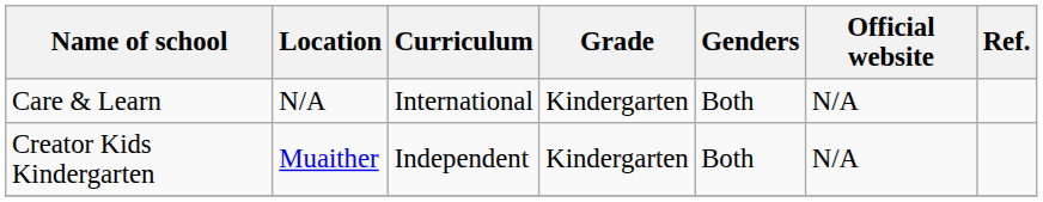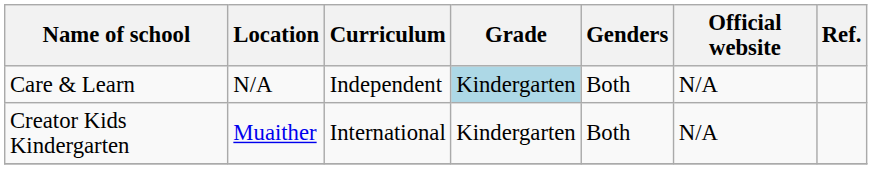 <table class="wikitable">
 <tr>
 <th>Name of school</th>
 <th>Location</th>
 <th>Curriculum</th>
 <th>Grade</th>
 <th>Genders</th>
 <th>Official website</th>
 <th>Ref.</th>
 </tr>
 <tr>
 <td>Care & Learn</td>
 <td>N/A</td>
-<td>International</td>
-<td>Kindergarten</td>
+<td>Independent</td>
+<td style="background: lightblue;">Kindergarten</td>
 <td>Both</td>
 <td>N/A</td>
 <td></td>
 </tr>
 <tr>
 <td>Creator Kids Kindergarten</td>
 <td><a href='#'>Muaither</a></td>
-<td>Independent</td>
+<td>International</td>
 <td>Kindergarten</td>
 <td>Both</td>
 <td>N/A</td>
 <td></td>
 </tr>
 <tr>
 </tr>
 </table>
